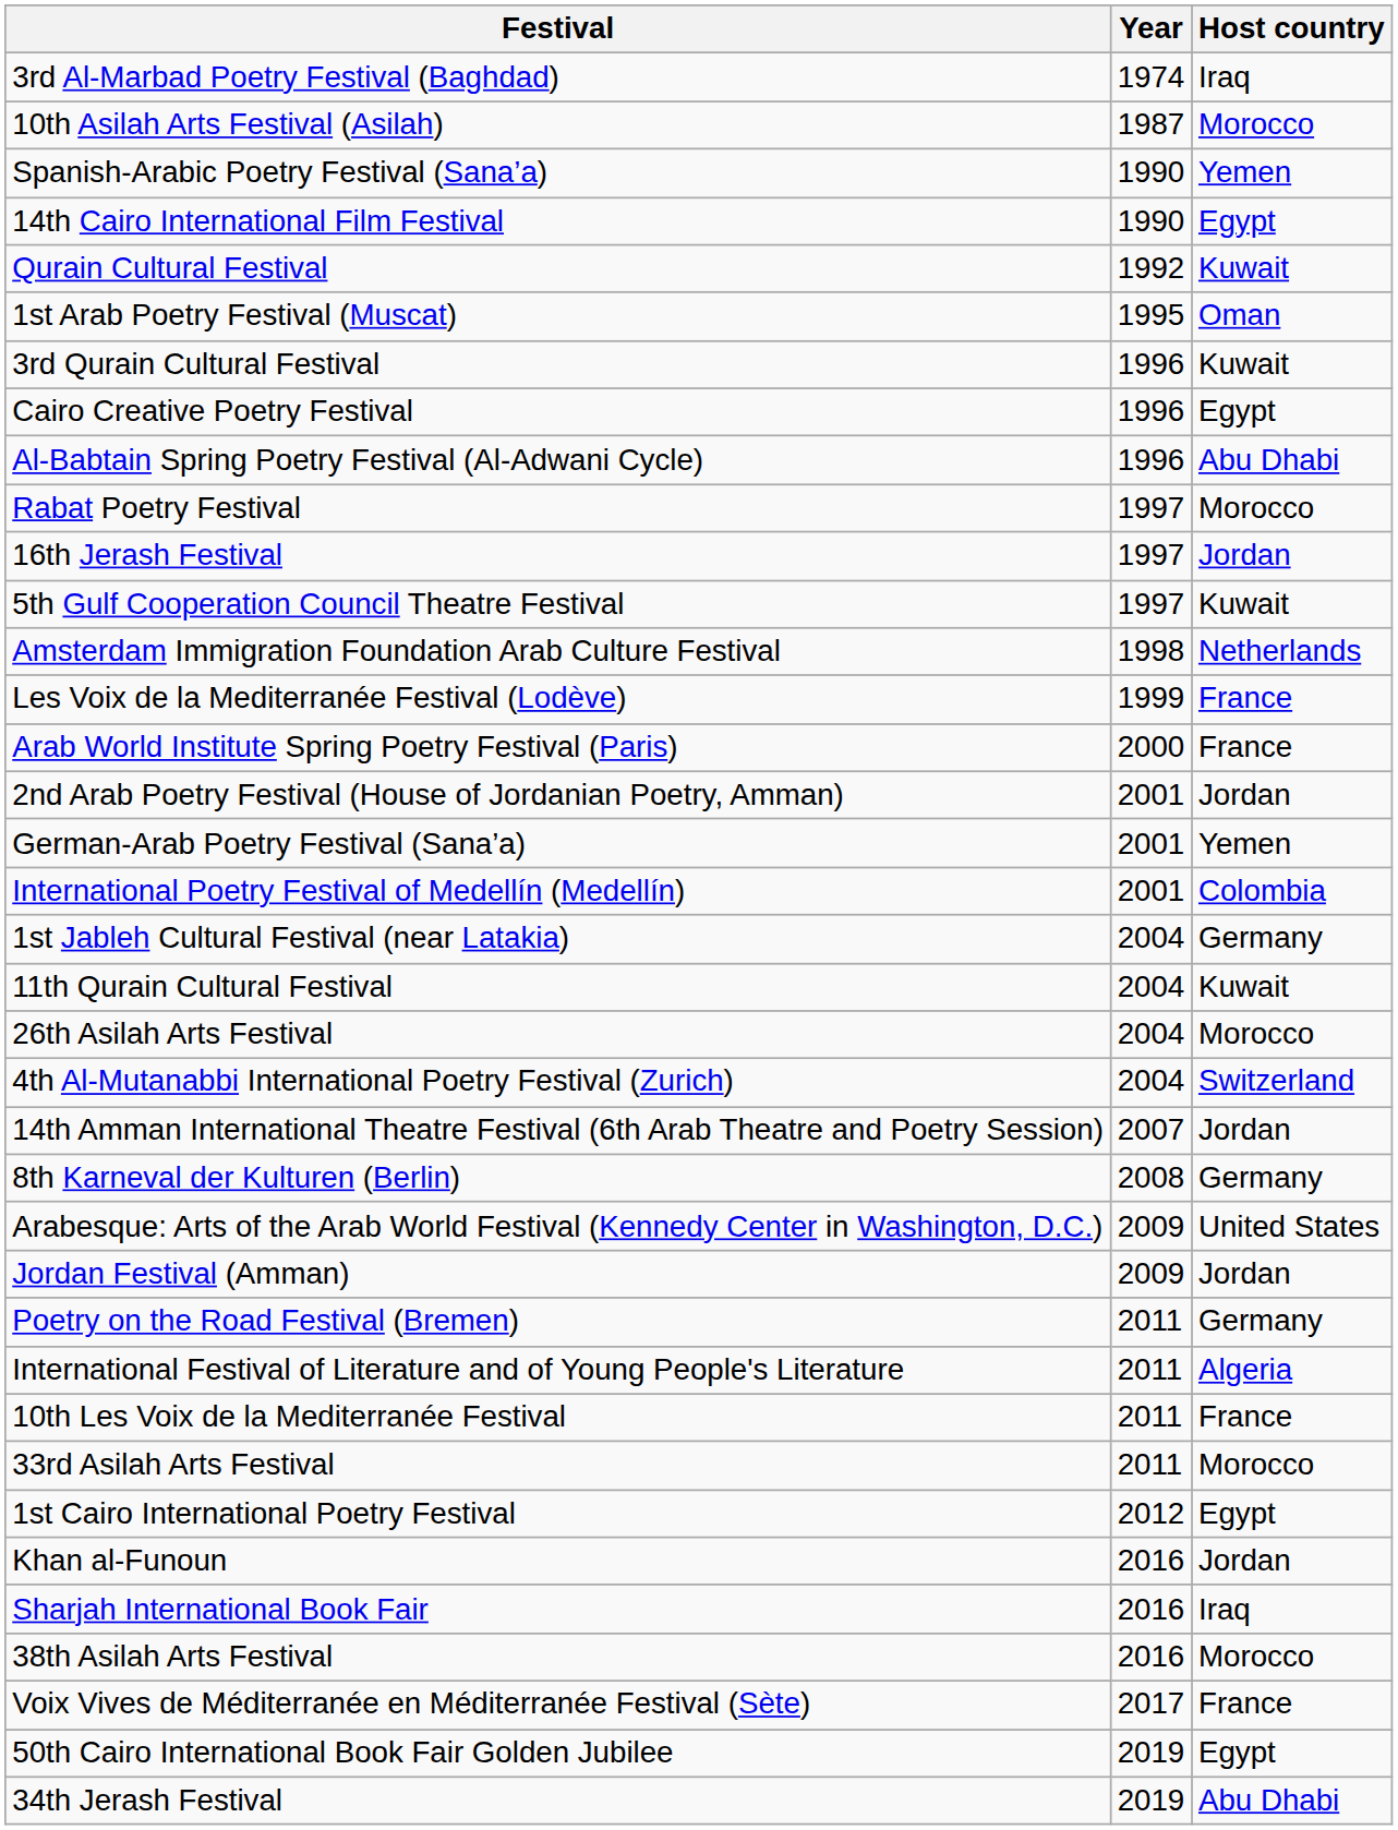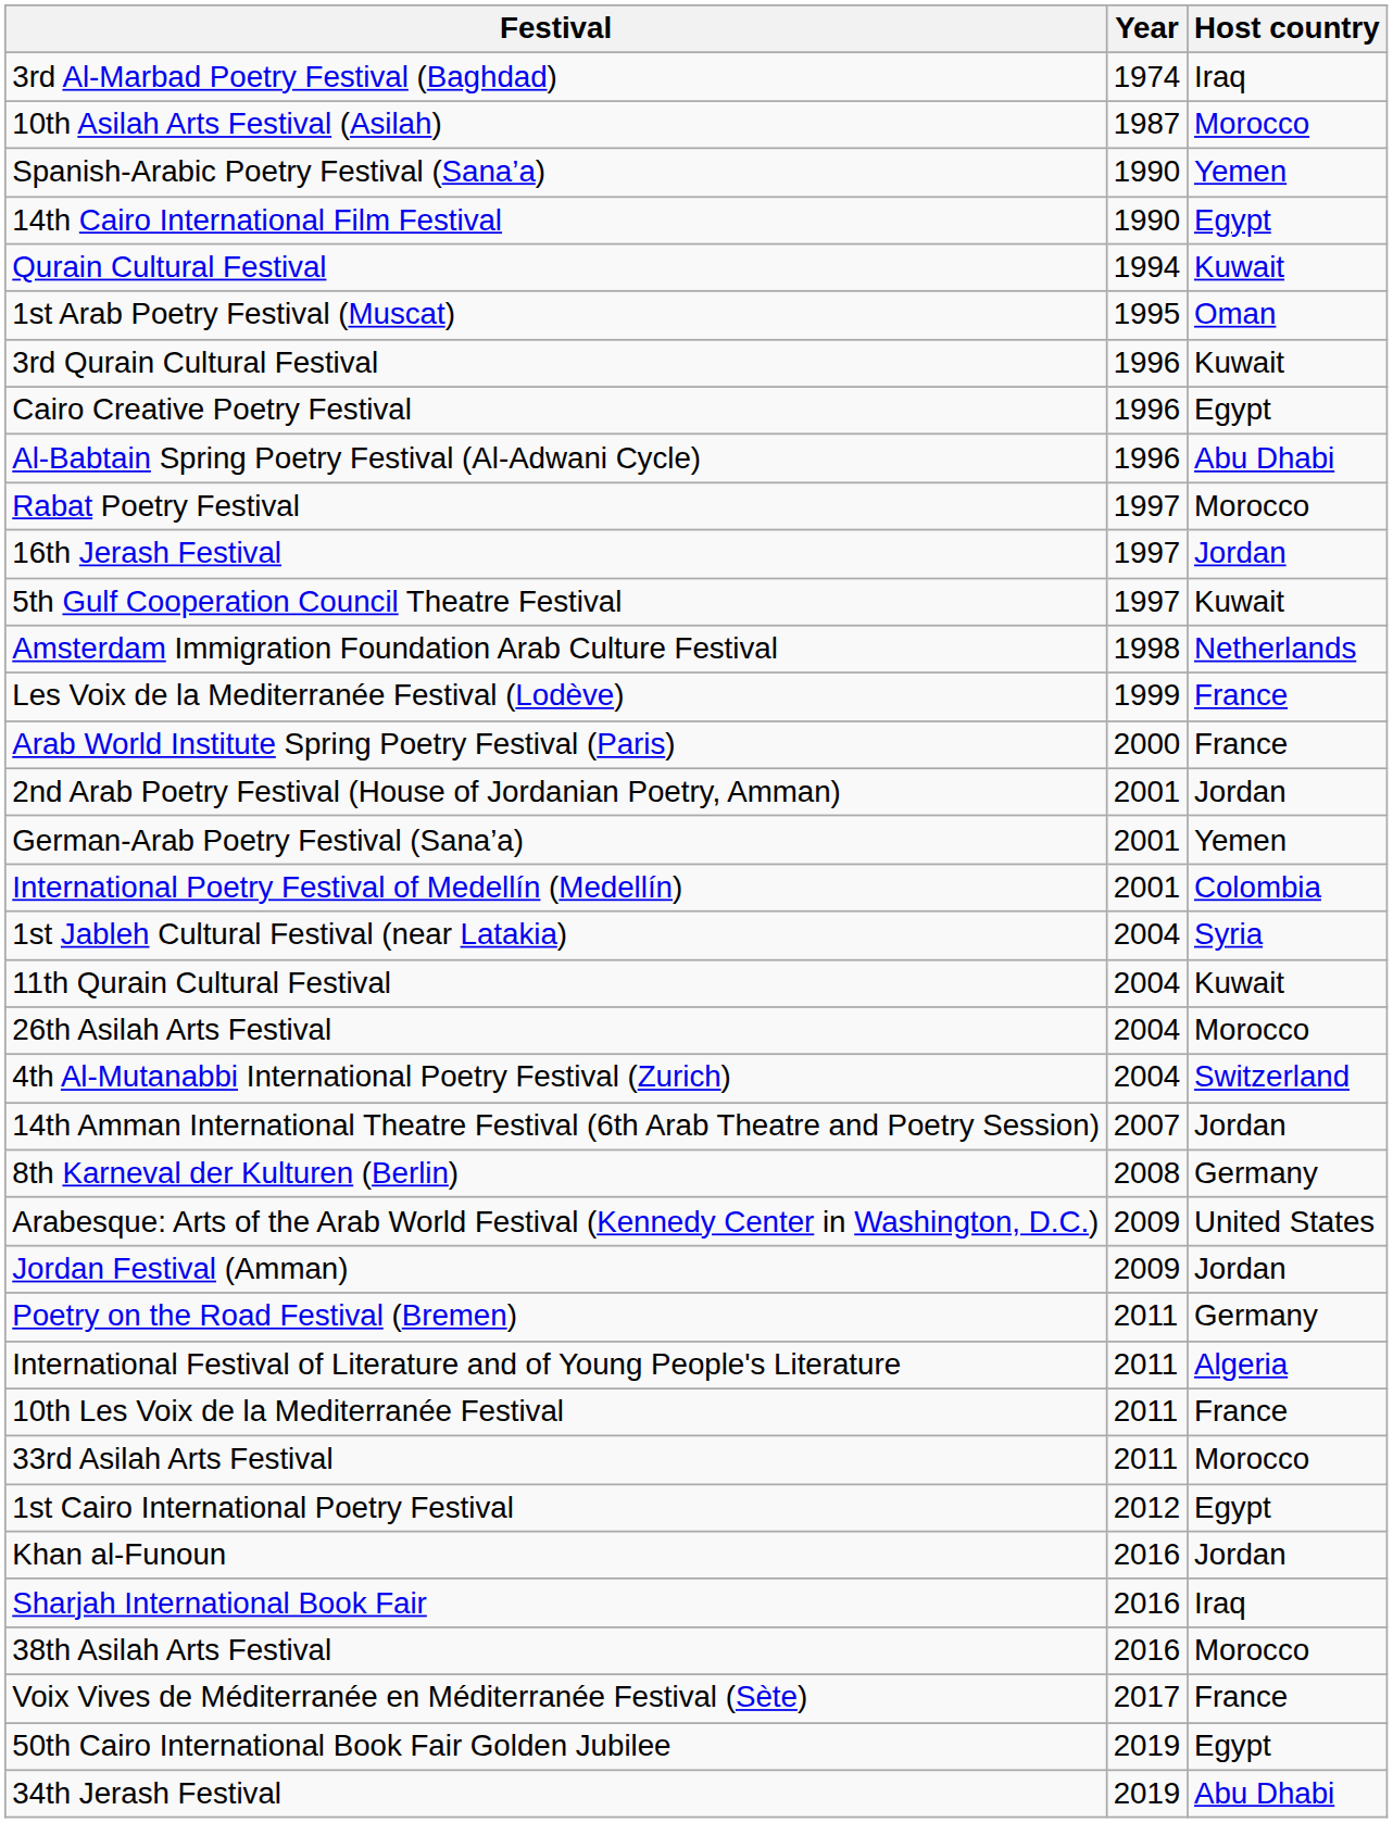 <table class="wikitable">
 <tr>
 <th>Festival</th>
 <th>Year</th>
 <th>Host country</th>
 </tr>
 <tr>
 <td>3rd <a href='#'>Al-Marbad Poetry Festival</a> (<a href='#'>Baghdad</a>)</td>
 <td>1974</td>
 <td>Iraq</td>
 </tr>
 <tr>
 <td>10th <a href='#'>Asilah Arts Festival</a> (<a href='#'>Asilah</a>)</td>
 <td>1987</td>
 <td><a href='#'>Morocco</a></td>
 </tr>
 <tr>
 <td>Spanish-Arabic Poetry Festival (<a href='#'>Sana’a</a>)</td>
 <td>1990</td>
 <td><a href='#'>Yemen</a></td>
 </tr>
 <tr>
 <td>14th <a href='#'>Cairo International Film Festival</a></td>
 <td>1990</td>
 <td><a href='#'>Egypt</a></td>
 </tr>
 <tr>
 <td><a href='#'>Qurain Cultural Festival</a></td>
-<td>1992</td>
+<td>1994</td>
 <td><a href='#'>Kuwait</a></td>
 </tr>
 <tr>
 <td>1st Arab Poetry Festival (<a href='#'>Muscat</a>)</td>
 <td>1995</td>
 <td><a href='#'>Oman</a></td>
 </tr>
 <tr>
 <td>3rd Qurain Cultural Festival</td>
 <td>1996</td>
 <td>Kuwait</td>
 </tr>
 <tr>
 <td>Cairo Creative Poetry Festival</td>
 <td>1996</td>
 <td>Egypt</td>
 </tr>
 <tr>
 <td><a href='#'>Al-Babtain</a> Spring Poetry Festival (Al-Adwani Cycle)</td>
 <td>1996</td>
 <td><a href='#'>Abu Dhabi</a></td>
 </tr>
 <tr>
 <td><a href='#'>Rabat</a> Poetry Festival</td>
 <td>1997</td>
 <td>Morocco</td>
 </tr>
 <tr>
 <td>16th <a href='#'>Jerash Festival</a></td>
 <td>1997</td>
 <td><a href='#'>Jordan</a></td>
 </tr>
 <tr>
 <td>5th <a href='#'>Gulf Cooperation Council</a> Theatre Festival</td>
 <td>1997</td>
 <td>Kuwait</td>
 </tr>
 <tr>
 <td><a href='#'>Amsterdam</a> Immigration Foundation Arab Culture Festival</td>
 <td>1998</td>
 <td><a href='#'>Netherlands</a></td>
 </tr>
 <tr>
 <td>Les Voix de la Mediterranée Festival (<a href='#'>Lodève</a>)</td>
 <td>1999</td>
 <td><a href='#'>France</a></td>
 </tr>
 <tr>
 <td><a href='#'>Arab World Institute</a> Spring Poetry Festival (<a href='#'>Paris</a>)</td>
 <td>2000</td>
 <td>France</td>
 </tr>
 <tr>
 <td>2nd Arab Poetry Festival (House of Jordanian Poetry, Amman)</td>
 <td>2001</td>
 <td>Jordan</td>
 </tr>
 <tr>
 <td>German-Arab Poetry Festival (Sana’a)</td>
 <td>2001</td>
 <td>Yemen</td>
 </tr>
 <tr>
 <td><a href='#'>International Poetry Festival of Medellín</a> (<a href='#'>Medellín</a>)</td>
 <td>2001</td>
 <td><a href='#'>Colombia</a></td>
 </tr>
 <tr>
 <td>1st <a href='#'>Jableh</a> Cultural Festival (near <a href='#'>Latakia</a>)</td>
 <td>2004</td>
-<td>Germany</td>
+<td><a href='#'>Syria</a></td>
 </tr>
 <tr>
 <td>11th Qurain Cultural Festival</td>
 <td>2004</td>
 <td>Kuwait</td>
 </tr>
 <tr>
 <td>26th Asilah Arts Festival</td>
 <td>2004</td>
 <td>Morocco</td>
 </tr>
 <tr>
 <td>4th <a href='#'>Al-Mutanabbi</a> International Poetry Festival (<a href='#'>Zurich</a>)</td>
 <td>2004</td>
 <td><a href='#'>Switzerland</a></td>
 </tr>
 <tr>
 <td>14th Amman International Theatre Festival (6th Arab Theatre and Poetry Session)</td>
 <td>2007</td>
 <td>Jordan</td>
 </tr>
 <tr>
 <td>8th <a href='#'>Karneval der Kulturen</a> (<a href='#'>Berlin</a>)</td>
 <td>2008</td>
 <td>Germany</td>
 </tr>
 <tr>
 <td>Arabesque: Arts of the Arab World Festival (<a href='#'>Kennedy Center</a> in <a href='#'>Washington, D.C.</a>)</td>
 <td>2009</td>
 <td>United States</td>
 </tr>
 <tr>
 <td><a href='#'>Jordan Festival</a> (Amman)</td>
 <td>2009</td>
 <td>Jordan</td>
 </tr>
 <tr>
 <td><a href='#'>Poetry on the Road Festival</a> (<a href='#'>Bremen</a>)</td>
 <td>2011</td>
 <td>Germany</td>
 </tr>
 <tr>
 <td>International Festival of Literature and of Young People's Literature</td>
 <td>2011</td>
 <td><a href='#'>Algeria</a></td>
 </tr>
 <tr>
 <td>10th Les Voix de la Mediterranée Festival</td>
 <td>2011</td>
 <td>France</td>
 </tr>
 <tr>
 <td>33rd Asilah Arts Festival</td>
 <td>2011</td>
 <td>Morocco</td>
 </tr>
 <tr>
 <td>1st Cairo International Poetry Festival</td>
 <td>2012</td>
 <td>Egypt</td>
 </tr>
 <tr>
 <td>Khan al-Funoun</td>
 <td>2016</td>
 <td>Jordan</td>
 </tr>
 <tr>
 <td><a href='#'>Sharjah International Book Fair</a></td>
 <td>2016</td>
 <td>Iraq</td>
 </tr>
 <tr>
 <td>38th Asilah Arts Festival</td>
 <td>2016</td>
 <td>Morocco</td>
 </tr>
 <tr>
 <td>Voix Vives de Méditerranée en Méditerranée Festival (<a href='#'>Sète</a>)</td>
 <td>2017</td>
 <td>France</td>
 </tr>
 <tr>
 <td>50th Cairo International Book Fair Golden Jubilee</td>
 <td>2019</td>
 <td>Egypt</td>
 </tr>
 <tr>
 <td>34th Jerash Festival</td>
 <td>2019</td>
 <td><a href='#'>Abu Dhabi</a></td>
 </tr>
 </table>
